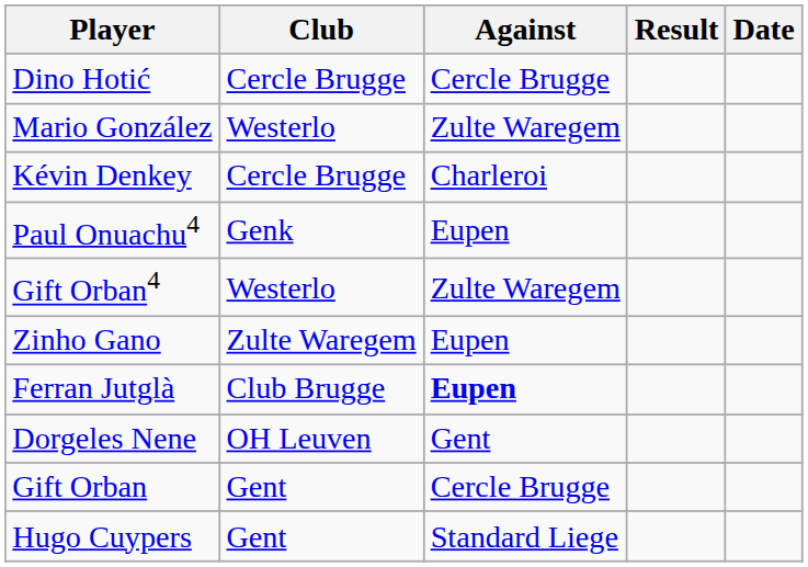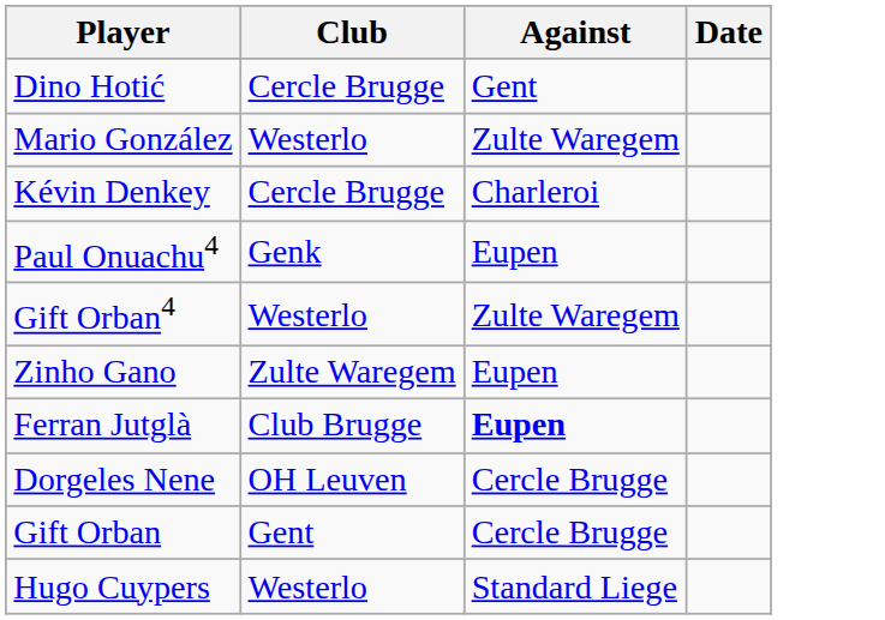 <table class="wikitable sortable">
 <tr>
 <th>Player</th>
 <th>Club</th>
 <th>Against</th>
-<th style="text-align:center">Result</th>
 <th>Date</th>
 </tr>
 <tr>
 <td> <a href='#'>Dino Hotić</a></td>
 <td><a href='#'>Cercle Brugge</a></td>
-<td><a href='#'>Cercle Brugge</a></td>
-<td style="text-align:center"></td>
+<td><a href='#'>Gent</a></td>
 <td></td>
 </tr>
 <tr>
 <td> <a href='#'>Mario González</a></td>
 <td><a href='#'>Westerlo</a></td>
 <td><a href='#'>Zulte Waregem</a></td>
-<td style="text-align:center"></td>
 <td></td>
 </tr>
 <tr>
 <td> <a href='#'>Kévin Denkey</a></td>
 <td><a href='#'>Cercle Brugge</a></td>
 <td><a href='#'>Charleroi</a></td>
-<td style="text-align:center"></td>
 <td></td>
 </tr>
 <tr>
 <td> <a href='#'>Paul Onuachu</a><sup>4</sup></td>
 <td><a href='#'>Genk</a></td>
 <td><a href='#'>Eupen</a></td>
-<td style="text-align:center"></td>
 <td></td>
 </tr>
 <tr>
 <td> <a href='#'>Gift Orban</a><sup>4</sup></td>
 <td><a href='#'>Westerlo</a></td>
 <td><a href='#'>Zulte Waregem</a></td>
-<td style="text-align:center"></td>
 <td></td>
 </tr>
 <tr>
 <td> <a href='#'>Zinho Gano</a></td>
 <td><a href='#'>Zulte Waregem</a></td>
 <td><a href='#'>Eupen</a></td>
-<td style="text-align:center"></td>
 <td></td>
 </tr>
 <tr>
 <td> <a href='#'>Ferran Jutglà</a></td>
 <td><a href='#'>Club Brugge</a></td>
 <td><strong><a href='#'>Eupen</a></strong></td>
-<td style="text-align:center"></td>
 <td></td>
 </tr>
 <tr>
 <td> <a href='#'>Dorgeles Nene</a></td>
 <td><a href='#'>OH Leuven</a></td>
-<td><a href='#'>Gent</a></td>
-<td style="text-align:center"></td>
+<td><a href='#'>Cercle Brugge</a></td>
 <td></td>
 </tr>
 <tr>
 <td> <a href='#'>Gift Orban</a></td>
 <td><a href='#'>Gent</a></td>
 <td><a href='#'>Cercle Brugge</a></td>
-<td style="text-align:center"></td>
 <td></td>
 </tr>
 <tr>
 <td> <a href='#'>Hugo Cuypers</a></td>
-<td><a href='#'>Gent</a></td>
+<td><a href='#'>Westerlo</a></td>
 <td><a href='#'>Standard Liege</a></td>
-<td style="text-align:center"></td>
 <td></td>
 </tr>
 </table>
